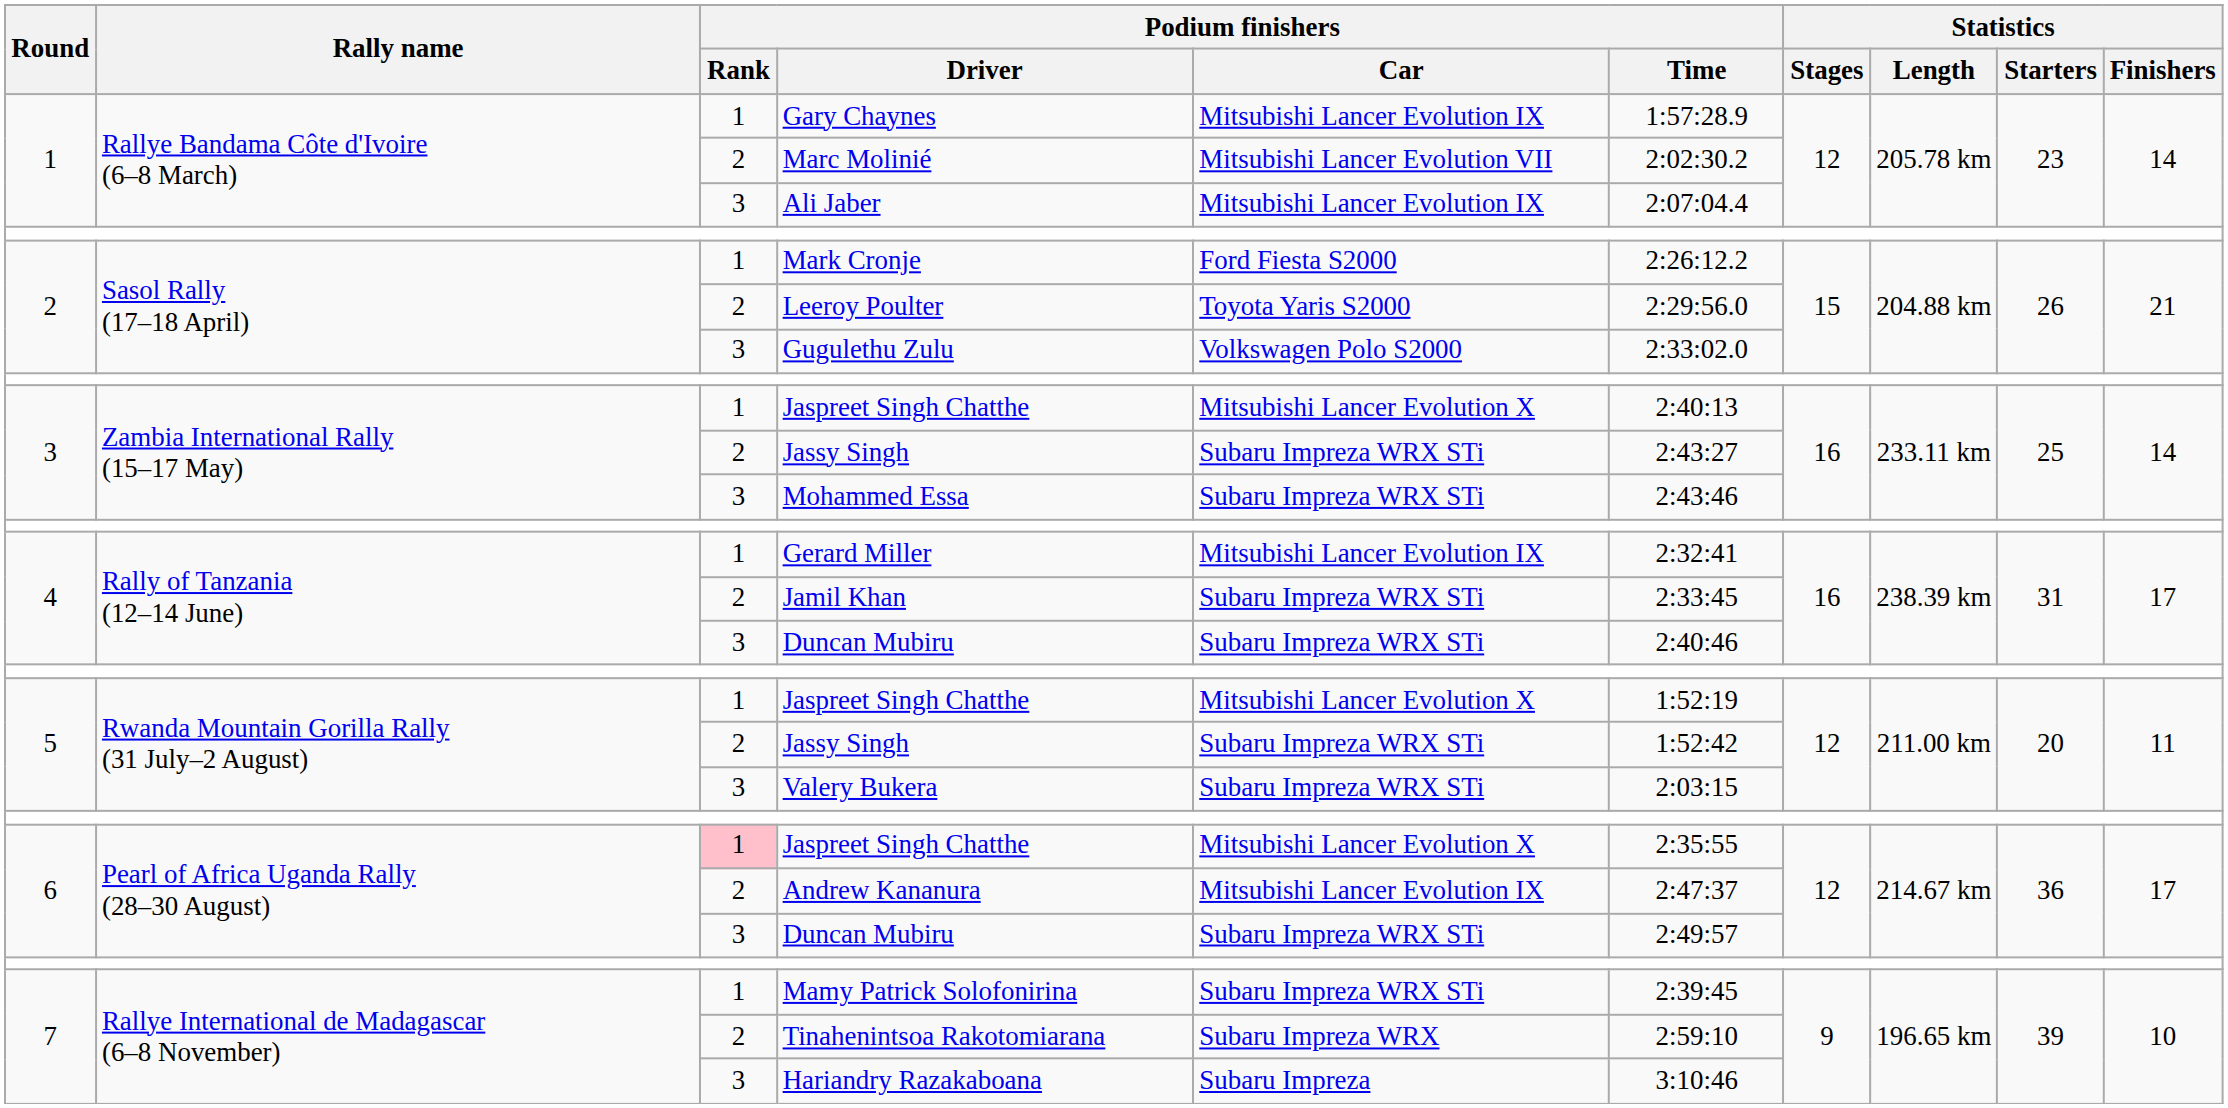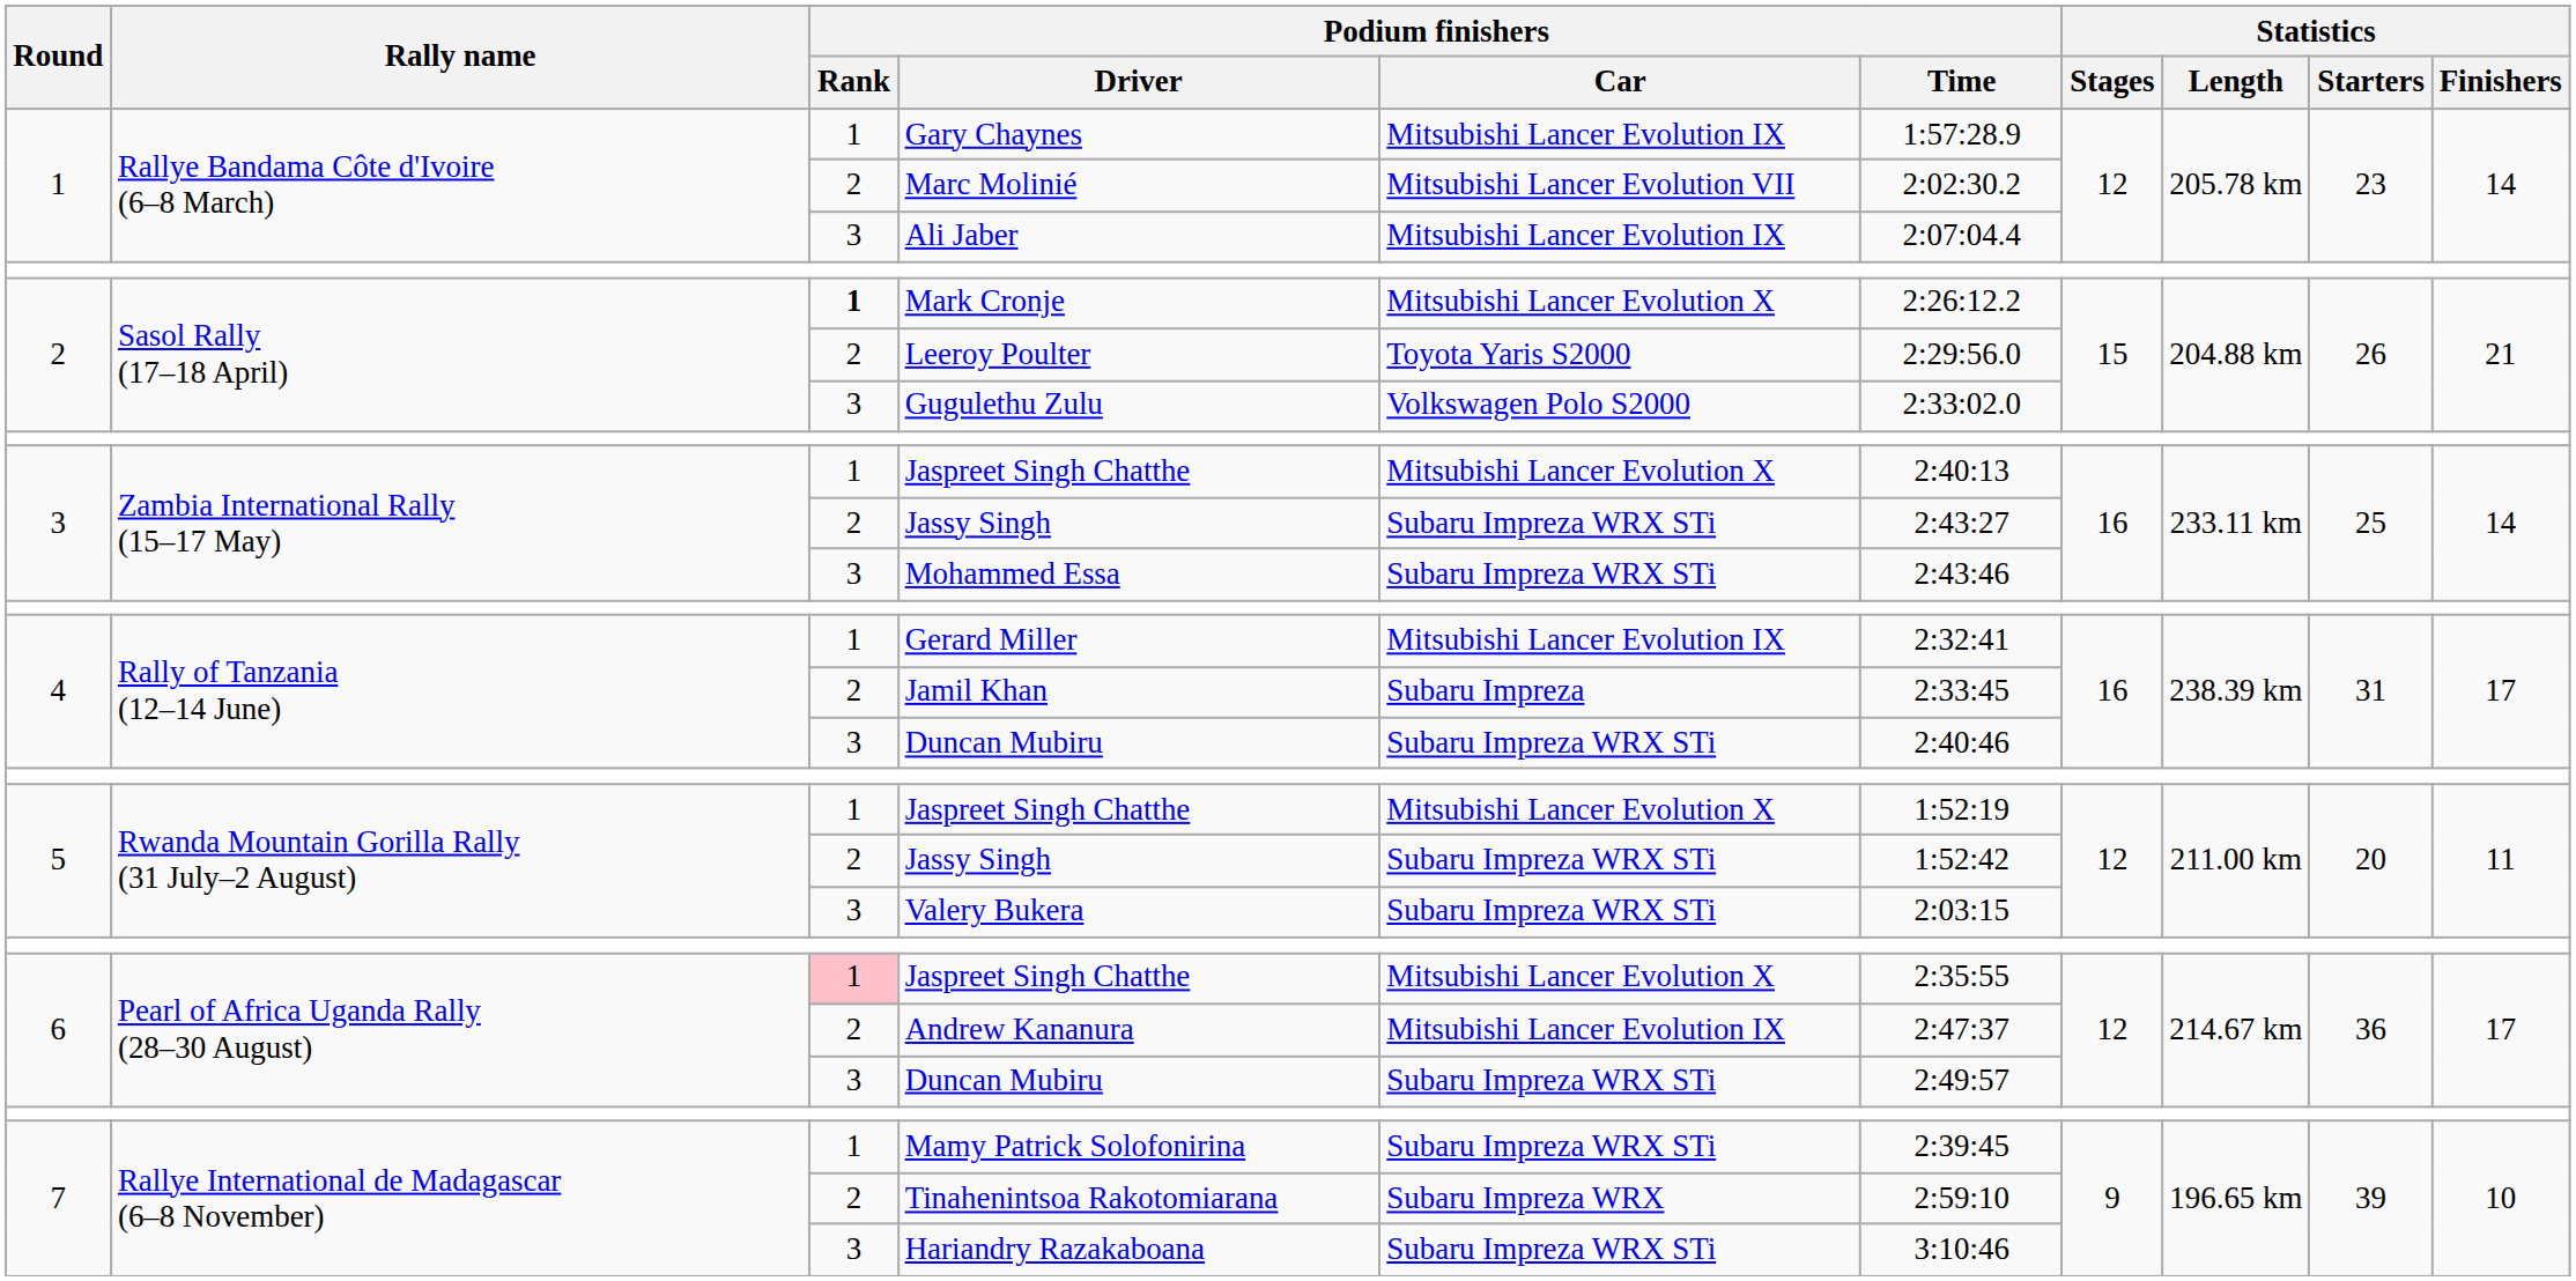 <table class="wikitable" style="font-size:85%;">
 <tr>
 <th rowspan=2>Round</th>
 <th style="width:22em" rowspan=2>Rally name</th>
 <th colspan=4>Podium finishers</th>
 <th colspan=4>Statistics</th>
 </tr>
 <tr>
 <th>Rank</th>
 <th style="width:15em">Driver</th>
 <th style="width:15em">Car</th>
 <th style="width:6em">Time</th>
 <th>Stages</th>
 <th>Length</th>
 <th>Starters</th>
 <th>Finishers</th>
 </tr>
 <tr>
 <td rowspan=3 align=center>1</td>
 <td rowspan=3> <a href='#'>Rallye Bandama Côte d'Ivoire</a><br>(6–8 March)</td>
 <td align=center>1</td>
 <td> <a href='#'>Gary Chaynes</a></td>
 <td><a href='#'>Mitsubishi Lancer Evolution IX</a></td>
 <td align=center>1:57:28.9</td>
 <td rowspan=3 align=center>12</td>
 <td rowspan=3 align=center>205.78 km</td>
 <td rowspan=3 align=center>23</td>
 <td rowspan=3 align=center>14</td>
 </tr>
 <tr>
 <td align=center>2</td>
 <td> <a href='#'>Marc Molinié</a></td>
 <td><a href='#'>Mitsubishi Lancer Evolution VII</a></td>
 <td align=center>2:02:30.2</td>
 </tr>
 <tr>
 <td align=center>3</td>
 <td> <a href='#'>Ali Jaber</a></td>
 <td><a href='#'>Mitsubishi Lancer Evolution IX</a></td>
 <td align=center>2:07:04.4</td>
 </tr>
 <tr style="background:white;">
 <td colspan="10"></td>
 </tr>
 <tr>
 <td rowspan=3 align=center>2</td>
 <td rowspan=3> <a href='#'>Sasol Rally</a><br>(17–18 April)</td>
-<td align=center>1</td>
+<td align=center><strong>1</strong></td>
 <td> <a href='#'>Mark Cronje</a></td>
-<td><a href='#'>Ford Fiesta S2000</a></td>
+<td><a href='#'>Mitsubishi Lancer Evolution X</a></td>
 <td align=center>2:26:12.2</td>
 <td rowspan=3 align=center>15</td>
 <td rowspan=3 align=center>204.88 km</td>
 <td rowspan=3 align=center>26</td>
 <td rowspan=3 align=center>21</td>
 </tr>
 <tr>
 <td align=center>2</td>
 <td> <a href='#'>Leeroy Poulter</a></td>
 <td><a href='#'>Toyota Yaris S2000</a></td>
 <td align=center>2:29:56.0</td>
 </tr>
 <tr>
 <td align=center>3</td>
 <td> <a href='#'>Gugulethu Zulu</a></td>
 <td><a href='#'>Volkswagen Polo S2000</a></td>
 <td align=center>2:33:02.0</td>
 </tr>
 <tr style="background:white;">
 <td colspan="12"></td>
 </tr>
 <tr>
 <td rowspan=3 align=center>3</td>
 <td rowspan=3> <a href='#'>Zambia International Rally</a><br>(15–17 May)</td>
 <td align=center>1</td>
 <td> <a href='#'>Jaspreet Singh Chatthe</a></td>
 <td><a href='#'>Mitsubishi Lancer Evolution X</a></td>
 <td align=center>2:40:13</td>
 <td rowspan=3 align=center>16</td>
 <td rowspan=3 align=center>233.11 km</td>
 <td rowspan=3 align=center>25</td>
 <td rowspan=3 align=center>14</td>
 </tr>
 <tr>
 <td align=center>2</td>
 <td> <a href='#'>Jassy Singh</a></td>
 <td><a href='#'>Subaru Impreza WRX STi</a></td>
 <td align=center>2:43:27</td>
 </tr>
 <tr>
 <td align=center>3</td>
 <td> <a href='#'>Mohammed Essa</a></td>
 <td><a href='#'>Subaru Impreza WRX STi</a></td>
 <td align=center>2:43:46</td>
 </tr>
 <tr style="background:white;">
 <td colspan="12"></td>
 </tr>
 <tr>
 <td rowspan=3 align=center>4</td>
 <td rowspan=3> <a href='#'>Rally of Tanzania</a><br>(12–14 June)</td>
 <td align=center>1</td>
 <td> <a href='#'>Gerard Miller</a></td>
 <td><a href='#'>Mitsubishi Lancer Evolution IX</a></td>
 <td align=center>2:32:41</td>
 <td rowspan=3 align=center>16</td>
 <td rowspan=3 align=center>238.39 km</td>
 <td rowspan=3 align=center>31</td>
 <td rowspan=3 align=center>17</td>
 </tr>
 <tr>
 <td align=center>2</td>
 <td> <a href='#'>Jamil Khan</a></td>
-<td><a href='#'>Subaru Impreza WRX STi</a></td>
+<td><a href='#'>Subaru Impreza</a></td>
 <td align=center>2:33:45</td>
 </tr>
 <tr>
 <td align=center>3</td>
 <td> <a href='#'>Duncan Mubiru</a></td>
 <td><a href='#'>Subaru Impreza WRX STi</a></td>
 <td align=center>2:40:46</td>
 </tr>
 <tr style="background:white;">
 <td colspan="12"></td>
 </tr>
 <tr>
 <td rowspan=3 align=center>5</td>
 <td rowspan=3> <a href='#'>Rwanda Mountain Gorilla Rally</a><br>(31 July–2 August)</td>
 <td align=center>1</td>
 <td> <a href='#'>Jaspreet Singh Chatthe</a></td>
 <td><a href='#'>Mitsubishi Lancer Evolution X</a></td>
 <td align=center>1:52:19</td>
 <td rowspan=3 align=center>12</td>
 <td rowspan=3 align=center>211.00 km</td>
 <td rowspan=3 align=center>20</td>
 <td rowspan=3 align=center>11</td>
 </tr>
 <tr>
 <td align=center>2</td>
 <td> <a href='#'>Jassy Singh</a></td>
 <td><a href='#'>Subaru Impreza WRX STi</a></td>
 <td align=center>1:52:42</td>
 </tr>
 <tr>
 <td align=center>3</td>
 <td> <a href='#'>Valery Bukera</a></td>
 <td><a href='#'>Subaru Impreza WRX STi</a></td>
 <td align=center>2:03:15</td>
 </tr>
 <tr style="background:white;">
 <td colspan="12"></td>
 </tr>
 <tr>
 <td rowspan=3 align=center>6</td>
 <td rowspan=3> <a href='#'>Pearl of Africa Uganda Rally</a><br>(28–30 August)</td>
 <td align=center style="background: pink;">1</td>
 <td> <a href='#'>Jaspreet Singh Chatthe</a></td>
 <td><a href='#'>Mitsubishi Lancer Evolution X</a></td>
 <td align=center>2:35:55</td>
 <td rowspan=3 align=center>12</td>
 <td rowspan=3 align=center>214.67 km</td>
 <td rowspan=3 align=center>36</td>
 <td rowspan=3 align=center>17</td>
 </tr>
 <tr>
 <td align=center>2</td>
 <td> <a href='#'>Andrew Kananura</a></td>
 <td><a href='#'>Mitsubishi Lancer Evolution IX</a></td>
 <td align=center>2:47:37</td>
 </tr>
 <tr>
 <td align=center>3</td>
 <td> <a href='#'>Duncan Mubiru</a></td>
 <td><a href='#'>Subaru Impreza WRX STi</a></td>
 <td align=center>2:49:57</td>
 </tr>
 <tr style="background:white;">
 <td colspan="12"></td>
 </tr>
 <tr>
 <td rowspan=3 align=center>7</td>
 <td rowspan=3> <a href='#'>Rallye International de Madagascar</a><br>(6–8 November)</td>
 <td align=center>1</td>
 <td> <a href='#'>Mamy Patrick Solofonirina</a></td>
 <td><a href='#'>Subaru Impreza WRX STi</a></td>
 <td align=center>2:39:45</td>
 <td rowspan=3 align=center>9</td>
 <td rowspan=3 align=center>196.65 km</td>
 <td rowspan=3 align=center>39</td>
 <td rowspan=3 align=center>10</td>
 </tr>
 <tr>
 <td align=center>2</td>
 <td> <a href='#'>Tinahenintsoa Rakotomiarana</a></td>
 <td><a href='#'>Subaru Impreza WRX</a></td>
 <td align=center>2:59:10</td>
 </tr>
 <tr>
 <td align=center>3</td>
 <td> <a href='#'>Hariandry Razakaboana</a></td>
-<td><a href='#'>Subaru Impreza</a></td>
+<td><a href='#'>Subaru Impreza WRX STi</a></td>
 <td align=center>3:10:46</td>
 </tr>
 </table>
